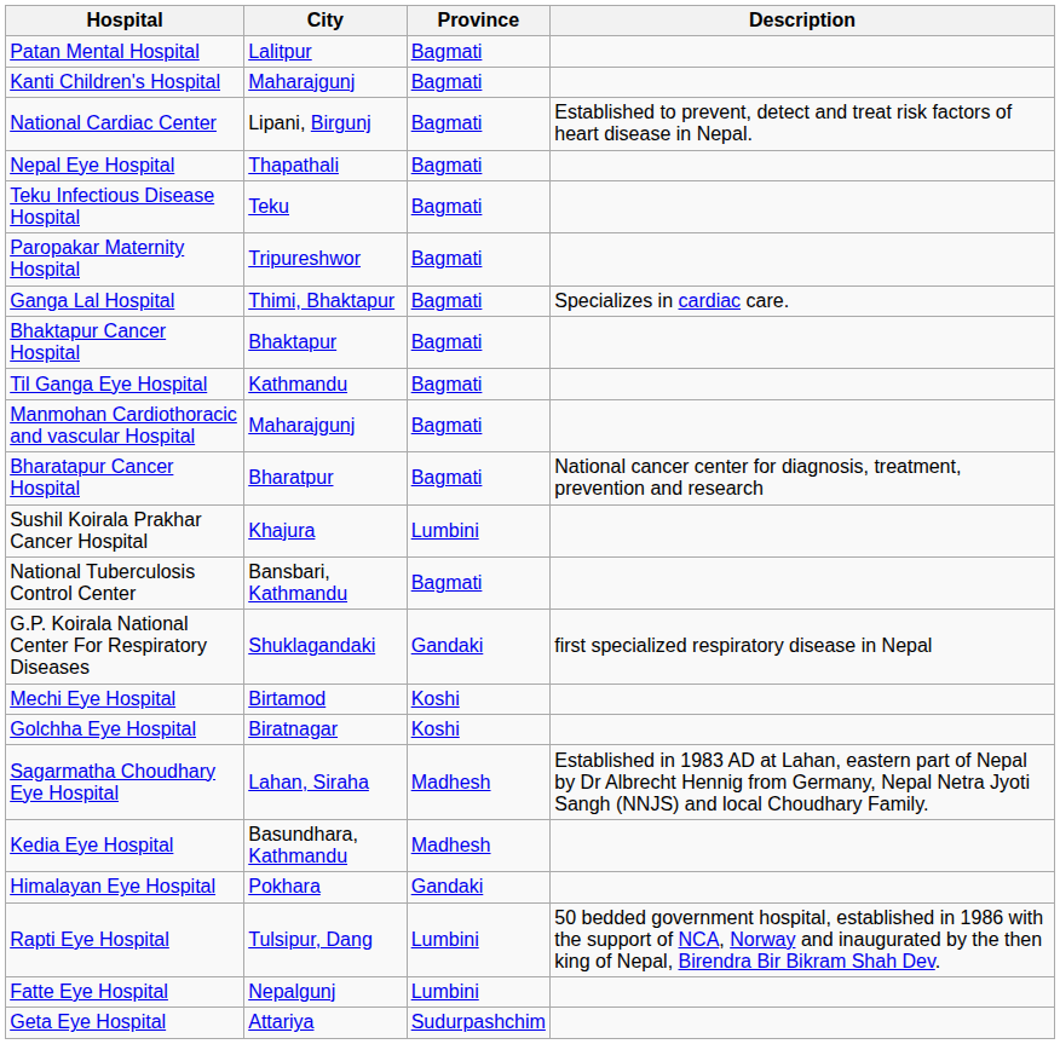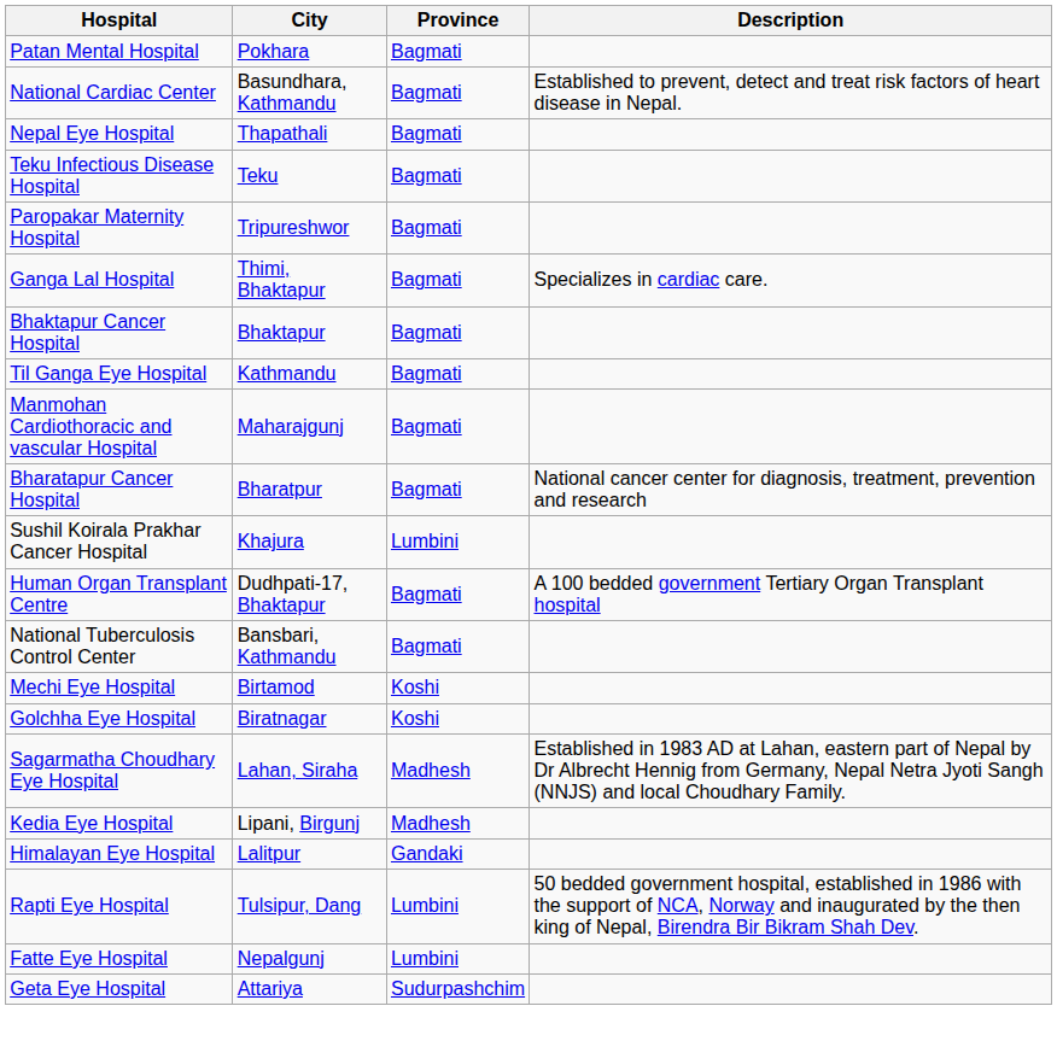 <table class="wikitable sortable">
 <tr>
 <th>Hospital</th>
 <th>City</th>
 <th>Province</th>
 <th>Description</th>
 </tr>
 <tr>
 <td><a href='#'>Patan Mental Hospital</a></td>
-<td><a href='#'>Lalitpur</a></td>
-<td><a href='#'>Bagmati</a></td>
-<td></td>
-</tr>
-<tr>
-<td><a href='#'>Kanti Children's Hospital</a></td>
-<td><a href='#'>Maharajgunj</a></td>
+<td><a href='#'>Pokhara</a></td>
 <td><a href='#'>Bagmati</a></td>
 <td></td>
 </tr>
 <tr>
 <td><a href='#'>National Cardiac Center</a></td>
-<td>Lipani, <a href='#'>Birgunj</a></td>
+<td>Basundhara, <a href='#'>Kathmandu</a></td>
 <td><a href='#'>Bagmati</a></td>
 <td>Established to prevent, detect and treat risk factors of heart disease in Nepal.</td>
 </tr>
 <tr>
 <td><a href='#'>Nepal Eye Hospital</a></td>
 <td><a href='#'>Thapathali</a></td>
 <td><a href='#'>Bagmati</a></td>
 <td></td>
 </tr>
 <tr>
 <td><a href='#'>Teku Infectious Disease Hospital</a></td>
 <td><a href='#'>Teku</a></td>
 <td><a href='#'>Bagmati</a></td>
 <td></td>
 </tr>
 <tr>
 <td><a href='#'>Paropakar Maternity Hospital</a></td>
 <td><a href='#'>Tripureshwor</a></td>
 <td><a href='#'>Bagmati</a></td>
 <td></td>
 </tr>
 <tr>
 <td><a href='#'>Ganga Lal Hospital</a></td>
 <td><a href='#'>Thimi, Bhaktapur</a></td>
 <td><a href='#'>Bagmati</a></td>
 <td>Specializes in <a href='#'>cardiac</a> care.</td>
 </tr>
 <tr>
 <td><a href='#'>Bhaktapur Cancer Hospital</a></td>
 <td><a href='#'>Bhaktapur</a></td>
 <td><a href='#'>Bagmati</a></td>
 </tr>
 <tr>
 <td><a href='#'>Til Ganga Eye Hospital</a></td>
 <td><a href='#'>Kathmandu</a></td>
 <td><a href='#'>Bagmati</a></td>
 <td></td>
 </tr>
 <tr>
 <td><a href='#'>Manmohan Cardiothoracic and vascular Hospital</a></td>
 <td><a href='#'>Maharajgunj</a></td>
 <td><a href='#'>Bagmati</a></td>
 <td></td>
 </tr>
 <tr>
 <td><a href='#'>Bharatapur Cancer Hospital</a></td>
 <td><a href='#'>Bharatpur</a></td>
 <td><a href='#'>Bagmati</a></td>
 <td>National cancer center for diagnosis, treatment, prevention and research</td>
 </tr>
 <tr>
 <td>Sushil Koirala Prakhar Cancer Hospital</td>
 <td><a href='#'>Khajura</a></td>
 <td><a href='#'>Lumbini</a></td>
 <td></td>
 </tr>
 <tr>
+<td><a href='#'>Human Organ Transplant Centre</a></td>
+<td>Dudhpati-17, <a href='#'>Bhaktapur</a></td>
+<td><a href='#'>Bagmati</a></td>
+<td>A 100 bedded <a href='#'>government</a> Tertiary Organ Transplant <a href='#'>hospital</a></td>
+</tr>
+<tr>
 <td>National Tuberculosis Control Center</td>
 <td>Bansbari, <a href='#'>Kathmandu</a></td>
 <td><a href='#'>Bagmati</a></td>
 <td></td>
-</tr>
-<tr>
-<td>G.P. Koirala National Center For Respiratory Diseases</td>
-<td><a href='#'>Shuklagandaki</a></td>
-<td><a href='#'>Gandaki</a></td>
-<td>first specialized respiratory disease in Nepal</td>
 </tr>
 <tr>
 <td><a href='#'>Mechi Eye Hospital</a></td>
 <td><a href='#'>Birtamod</a></td>
 <td><a href='#'>Koshi</a></td>
 <td></td>
 </tr>
 <tr>
 <td><a href='#'>Golchha Eye Hospital</a></td>
 <td><a href='#'>Biratnagar</a></td>
 <td><a href='#'>Koshi</a></td>
 <td></td>
 </tr>
 <tr>
 <td><a href='#'>Sagarmatha Choudhary Eye Hospital</a></td>
 <td><a href='#'>Lahan, Siraha</a></td>
 <td><a href='#'>Madhesh</a></td>
 <td>Established in 1983 AD at Lahan, eastern part of Nepal by Dr Albrecht Hennig from Germany, Nepal Netra Jyoti Sangh (NNJS) and local Choudhary Family.</td>
 </tr>
 <tr>
 <td><a href='#'>Kedia Eye Hospital</a></td>
-<td>Basundhara, <a href='#'>Kathmandu</a></td>
+<td>Lipani, <a href='#'>Birgunj</a></td>
 <td><a href='#'>Madhesh</a></td>
 <td></td>
 </tr>
 <tr>
 <td><a href='#'>Himalayan Eye Hospital</a></td>
-<td><a href='#'>Pokhara</a></td>
+<td><a href='#'>Lalitpur</a></td>
 <td><a href='#'>Gandaki</a></td>
 <td></td>
 </tr>
 <tr>
 <td><a href='#'>Rapti Eye Hospital</a></td>
 <td><a href='#'>Tulsipur, Dang</a></td>
 <td><a href='#'>Lumbini</a></td>
 <td>50 bedded government hospital, established in 1986 with the support of <a href='#'>NCA</a>, <a href='#'>Norway</a> and inaugurated by the then king of Nepal, <a href='#'>Birendra Bir Bikram Shah Dev</a>.</td>
 </tr>
 <tr>
 <td><a href='#'>Fatte Eye Hospital</a></td>
 <td><a href='#'>Nepalgunj</a></td>
 <td><a href='#'>Lumbini</a></td>
 <td></td>
 </tr>
 <tr>
 <td><a href='#'>Geta Eye Hospital</a></td>
 <td><a href='#'>Attariya</a></td>
 <td><a href='#'>Sudurpashchim</a></td>
 </tr>
 </table>
